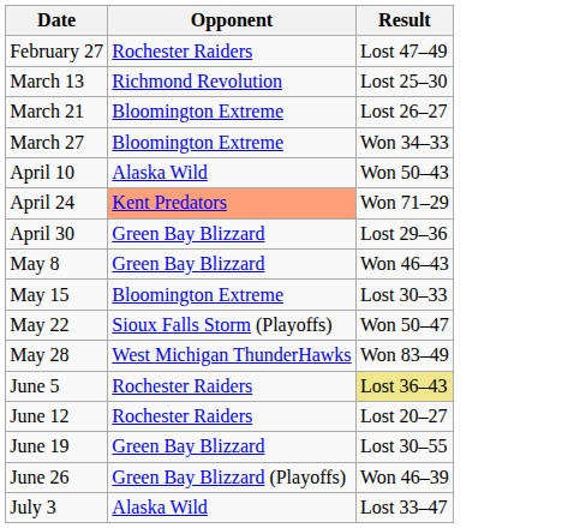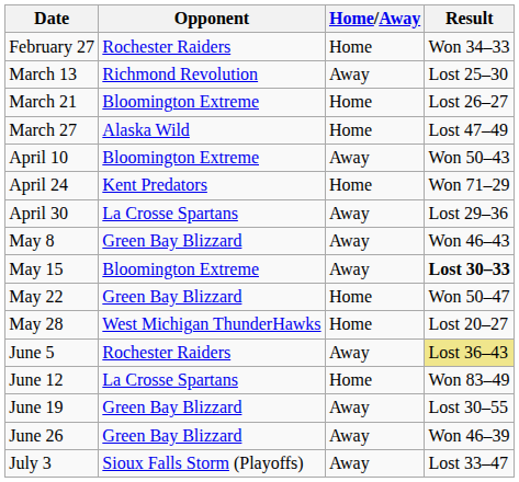 <table class="wikitable">
 <tr>
 <th>Date</th>
 <th>Opponent</th>
+<th><a href='#'>Home</a>/<a href='#'>Away</a></th>
 <th>Result</th>
 </tr>
 <tr>
 <td>February 27</td>
 <td><a href='#'>Rochester Raiders</a></td>
-<td>Lost 47–49</td>
+<td>Home</td>
+<td>Won 34–33</td>
 </tr>
 <tr>
 <td>March 13</td>
 <td><a href='#'>Richmond Revolution</a></td>
+<td>Away</td>
 <td>Lost 25–30</td>
 </tr>
 <tr>
 <td>March 21</td>
 <td><a href='#'>Bloomington Extreme</a></td>
+<td>Home</td>
 <td>Lost 26–27</td>
 </tr>
 <tr>
 <td>March 27</td>
-<td><a href='#'>Bloomington Extreme</a></td>
-<td>Won 34–33</td>
+<td><a href='#'>Alaska Wild</a></td>
+<td>Home</td>
+<td>Lost 47–49</td>
 </tr>
 <tr>
 <td>April 10</td>
-<td><a href='#'>Alaska Wild</a></td>
+<td><a href='#'>Bloomington Extreme</a></td>
+<td>Away</td>
 <td>Won 50–43</td>
 </tr>
 <tr>
 <td>April 24</td>
-<td style="background: lightsalmon;"><a href='#'>Kent Predators</a></td>
+<td><a href='#'>Kent Predators</a></td>
+<td>Home</td>
 <td>Won 71–29</td>
 </tr>
 <tr>
 <td>April 30</td>
-<td><a href='#'>Green Bay Blizzard</a></td>
+<td><a href='#'>La Crosse Spartans</a></td>
+<td>Away</td>
 <td>Lost 29–36</td>
 </tr>
 <tr>
 <td>May 8</td>
 <td><a href='#'>Green Bay Blizzard</a></td>
+<td>Away</td>
 <td>Won 46–43</td>
 </tr>
 <tr>
 <td>May 15</td>
 <td><a href='#'>Bloomington Extreme</a></td>
-<td>Lost 30–33</td>
+<td>Away</td>
+<td><strong>Lost 30–33</strong></td>
 </tr>
 <tr>
 <td>May 22</td>
-<td><a href='#'>Sioux Falls Storm</a> (Playoffs)</td>
+<td><a href='#'>Green Bay Blizzard</a></td>
+<td>Home</td>
 <td>Won 50–47</td>
 </tr>
 <tr>
 <td>May 28</td>
 <td><a href='#'>West Michigan ThunderHawks</a></td>
-<td>Won 83–49</td>
+<td>Home</td>
+<td>Lost 20–27</td>
 </tr>
 <tr>
 <td>June 5</td>
 <td><a href='#'>Rochester Raiders</a></td>
+<td>Away</td>
 <td style="background: khaki;">Lost 36–43</td>
 </tr>
 <tr>
 <td>June 12</td>
-<td><a href='#'>Rochester Raiders</a></td>
-<td>Lost 20–27</td>
+<td><a href='#'>La Crosse Spartans</a></td>
+<td>Home</td>
+<td>Won 83–49</td>
 </tr>
 <tr>
 <td>June 19</td>
 <td><a href='#'>Green Bay Blizzard</a></td>
+<td>Away</td>
 <td>Lost 30–55</td>
 </tr>
 <tr>
 <td>June 26</td>
-<td><a href='#'>Green Bay Blizzard</a> (Playoffs)</td>
+<td><a href='#'>Green Bay Blizzard</a></td>
+<td>Away</td>
 <td>Won 46–39</td>
 </tr>
 <tr>
 <td>July 3</td>
-<td><a href='#'>Alaska Wild</a></td>
+<td><a href='#'>Sioux Falls Storm</a> (Playoffs)</td>
+<td>Away</td>
 <td>Lost 33–47</td>
 </tr>
 </table>
